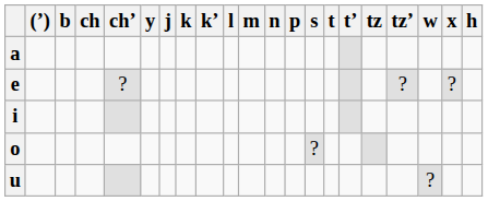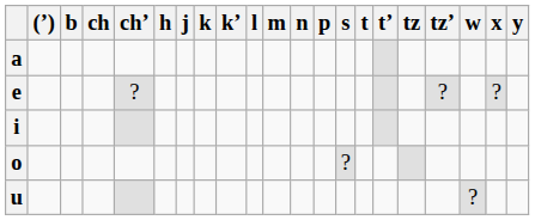 <table class=wikitable>
 <tr>
 <th></th>
 <th>(ʼ)</th>
 <th>b</th>
 <th>ch</th>
 <th>chʼ</th>
-<th>y</th>
+<th>h</th>
 <th>j</th>
 <th>k</th>
 <th>kʼ</th>
 <th>l</th>
 <th>m</th>
 <th>n</th>
 <th>p</th>
 <th>s</th>
 <th>t</th>
 <th>tʼ</th>
 <th>tz</th>
 <th>tzʼ</th>
 <th>w</th>
 <th>x</th>
-<th>h</th>
+<th>y</th>
 </tr>
 <tr align=center>
 <th>a</th>
 <td></td>
 <td></td>
 <td></td>
 <td></td>
 <td></td>
 <td></td>
 <td></td>
 <td></td>
 <td></td>
 <td></td>
 <td></td>
 <td></td>
 <td></td>
 <td></td>
 <td bgcolor="#e0e0e0"></td>
 <td></td>
 <td></td>
 <td></td>
 <td></td>
 <td></td>
 </tr>
 <tr align=center>
 <th>e</th>
 <td></td>
 <td></td>
 <td></td>
 <td bgcolor="#e0e0e0">?</td>
 <td></td>
 <td></td>
 <td></td>
 <td></td>
 <td></td>
 <td></td>
 <td></td>
 <td></td>
 <td></td>
 <td></td>
 <td bgcolor="#e0e0e0"></td>
 <td></td>
 <td bgcolor="#e0e0e0">?</td>
 <td></td>
 <td bgcolor="#e0e0e0">?</td>
 <td></td>
 </tr>
 <tr align=center>
 <th>i</th>
 <td></td>
 <td></td>
 <td></td>
 <td bgcolor="#e0e0e0"></td>
 <td></td>
 <td></td>
 <td></td>
 <td></td>
 <td></td>
 <td></td>
 <td></td>
 <td></td>
 <td></td>
 <td></td>
 <td bgcolor="#e0e0e0"></td>
 <td></td>
 <td></td>
 <td></td>
 <td></td>
 <td></td>
 </tr>
 <tr align=center>
 <th>o</th>
 <td></td>
 <td></td>
 <td></td>
 <td></td>
 <td></td>
 <td></td>
 <td></td>
 <td></td>
 <td></td>
 <td></td>
 <td></td>
 <td></td>
 <td bgcolor="#e0e0e0">?</td>
 <td></td>
 <td></td>
 <td bgcolor="#e0e0e0"></td>
 <td></td>
 <td></td>
 <td></td>
 <td></td>
 </tr>
 <tr align=center>
 <th>u</th>
 <td></td>
 <td></td>
 <td></td>
 <td bgcolor="#e0e0e0"></td>
 <td></td>
 <td></td>
 <td></td>
 <td></td>
 <td></td>
 <td></td>
 <td></td>
 <td></td>
 <td></td>
 <td></td>
 <td></td>
 <td></td>
 <td></td>
 <td bgcolor="#e0e0e0">?</td>
 <td></td>
 <td></td>
 </tr>
 </table>
